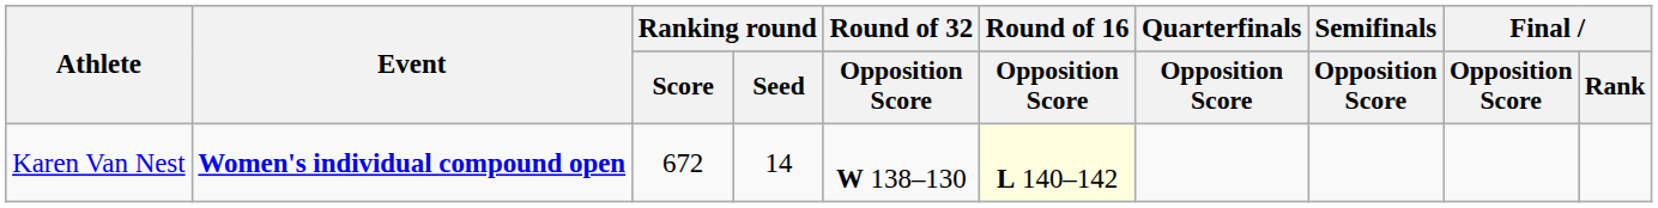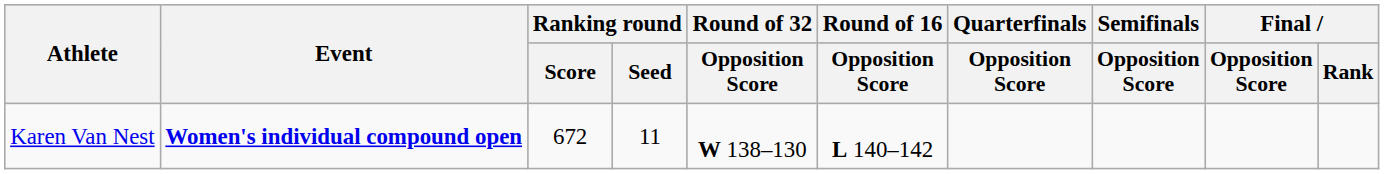 <table class="wikitable" style="font-size:90%">
 <tr>
 <th rowspan=2>Athlete</th>
 <th rowspan=2>Event</th>
 <th colspan="2">Ranking round</th>
 <th>Round of 32</th>
 <th>Round of 16</th>
 <th>Quarterfinals</th>
 <th>Semifinals</th>
 <th colspan="2">Final / </th>
 </tr>
 <tr style="font-size:95%">
 <th>Score</th>
 <th>Seed</th>
 <th>Opposition<br>Score</th>
 <th>Opposition<br>Score</th>
 <th>Opposition<br>Score</th>
 <th>Opposition<br>Score</th>
 <th>Opposition<br>Score</th>
 <th>Rank</th>
 </tr>
 <tr align=center>
 <td align=left><a href='#'>Karen Van Nest</a></td>
 <td align=left><strong><a href='#'>Women's individual compound open</a></strong></td>
 <td>672</td>
-<td>14</td>
+<td>11</td>
 <td><br><strong>W</strong> 138–130</td>
-<td style="background: lightyellow;"><br><strong>L</strong> 140–142</td>
+<td><br><strong>L</strong> 140–142</td>
 <td></td>
 <td></td>
 <td></td>
 <td></td>
 </tr>
 </table>
